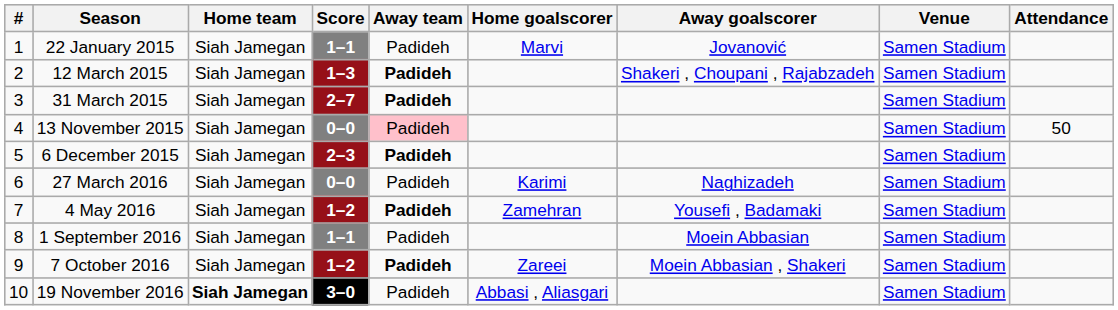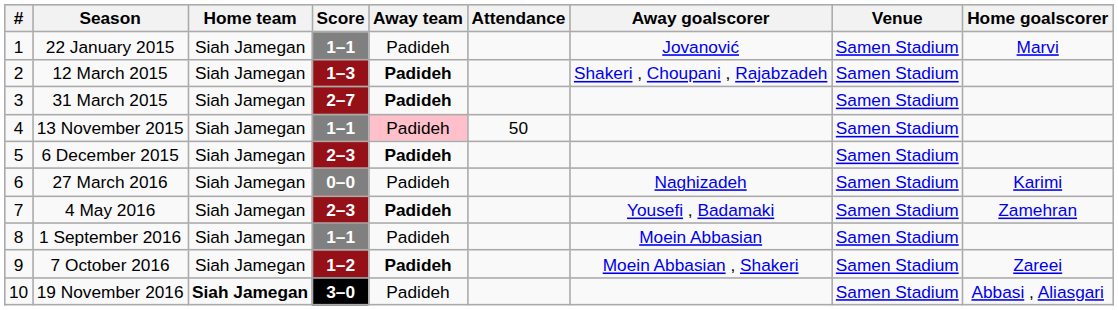 <table class="wikitable" style="text-align: center; width=25%; font-size: 11px">
 <tr>
 <th>#</th>
 <th>Season</th>
 <th>Home team</th>
 <th>Score</th>
 <th>Away team</th>
-<th>Home goalscorer</th>
+<th>Attendance</th>
 <th>Away goalscorer</th>
 <th>Venue</th>
-<th>Attendance</th>
+<th>Home goalscorer</th>
 </tr>
 <tr>
 <td>1</td>
 <td>22 January 2015</td>
 <td>Siah Jamegan</td>
 <td style="color:#FFFFFF; background:#808080"><strong>1–1</strong></td>
 <td>Padideh</td>
-<td><a href='#'>Marvi</a> </td>
+<td></td>
 <td><a href='#'>Jovanović</a> </td>
 <td><a href='#'>Samen Stadium</a></td>
-<td></td>
+<td><a href='#'>Marvi</a> </td>
 </tr>
 <tr>
 <td>2</td>
 <td>12 March 2015</td>
 <td>Siah Jamegan</td>
 <td style="color:#FFFFFF; background:#961018"><strong>1–3</strong></td>
 <td><strong>Padideh</strong></td>
 <td></td>
 <td><a href='#'>Shakeri</a> , <a href='#'>Choupani</a> , <a href='#'>Rajabzadeh</a> </td>
 <td><a href='#'>Samen Stadium</a></td>
 <td></td>
 </tr>
 <tr>
 <td>3</td>
 <td>31 March 2015</td>
 <td>Siah Jamegan</td>
 <td style="color:#FFFFFF; background:#961018"><strong>2–7</strong></td>
 <td><strong>Padideh</strong></td>
 <td></td>
 <td></td>
 <td><a href='#'>Samen Stadium</a></td>
 <td></td>
 </tr>
 <tr>
 <td>4</td>
 <td>13 November 2015</td>
 <td>Siah Jamegan</td>
-<td style="color:#FFFFFF; background:#808080"><strong>0–0</strong></td>
+<td style="color:#FFFFFF; background:#808080"><strong>1–1</strong></td>
 <td style="background: pink;">Padideh</td>
-<td></td>
+<td>50</td>
 <td></td>
 <td><a href='#'>Samen Stadium</a></td>
-<td>50</td>
+<td></td>
 </tr>
 <tr>
 <td>5</td>
 <td>6 December 2015</td>
 <td>Siah Jamegan</td>
 <td style="color:#FFFFFF; background:#961018"><strong>2–3</strong></td>
 <td><strong>Padideh</strong></td>
 <td></td>
 <td></td>
 <td><a href='#'>Samen Stadium</a></td>
 <td></td>
 </tr>
 <tr>
 <td>6</td>
 <td>27 March 2016</td>
 <td>Siah Jamegan</td>
 <td style="color:#FFFFFF; background:#808080"><strong>0–0</strong></td>
 <td>Padideh</td>
-<td><a href='#'>Karimi</a> </td>
+<td></td>
 <td><a href='#'>Naghizadeh</a> </td>
 <td><a href='#'>Samen Stadium</a></td>
-<td></td>
+<td><a href='#'>Karimi</a> </td>
 </tr>
 <tr>
 <td>7</td>
 <td>4 May 2016</td>
 <td>Siah Jamegan</td>
-<td style="color:#FFFFFF; background:#961018"><strong>1–2</strong></td>
+<td style="color:#FFFFFF; background:#961018"><strong>2–3</strong></td>
 <td><strong>Padideh</strong></td>
-<td><a href='#'>Zamehran</a> </td>
+<td></td>
 <td><a href='#'>Yousefi</a> , <a href='#'>Badamaki</a> </td>
 <td><a href='#'>Samen Stadium</a></td>
-<td></td>
+<td><a href='#'>Zamehran</a> </td>
 </tr>
 <tr>
 <td>8</td>
 <td>1 September 2016</td>
 <td>Siah Jamegan</td>
 <td style="color:#FFFFFF; background:#808080"><strong>1–1</strong></td>
 <td>Padideh</td>
 <td></td>
 <td><a href='#'>Moein Abbasian</a> </td>
 <td><a href='#'>Samen Stadium</a></td>
 <td></td>
 </tr>
 <tr>
 <td>9</td>
 <td>7 October 2016</td>
 <td>Siah Jamegan</td>
 <td style="color:#FFFFFF; background:#961018"><strong>1–2</strong></td>
 <td><strong>Padideh</strong></td>
-<td><a href='#'>Zareei</a> </td>
+<td></td>
 <td><a href='#'>Moein Abbasian</a> , <a href='#'>Shakeri</a> </td>
 <td><a href='#'>Samen Stadium</a></td>
-<td></td>
+<td><a href='#'>Zareei</a> </td>
 </tr>
 <tr>
 <td>10</td>
 <td>19 November 2016</td>
 <td><strong>Siah Jamegan</strong></td>
 <td style="color:#FFFFFF; background:#000000"><strong>3–0</strong></td>
 <td>Padideh</td>
-<td><a href='#'>Abbasi</a> , <a href='#'>Aliasgari</a> </td>
+<td></td>
 <td></td>
 <td><a href='#'>Samen Stadium</a></td>
-<td></td>
+<td><a href='#'>Abbasi</a> , <a href='#'>Aliasgari</a> </td>
 </tr>
 </table>
